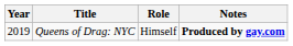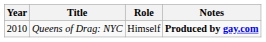 <table class="wikitable sortable">
 <tr>
 <th>Year</th>
 <th>Title</th>
 <th>Role</th>
 <th class="unsortable">Notes</th>
 </tr>
 <tr>
-<td>2019</td>
+<td>2010</td>
 <td><em>Queens of Drag: NYC</em></td>
 <td>Himself</td>
 <td><strong>Produced by <a href='#'>gay.com</a></strong></td>
 </tr>
 </table>
